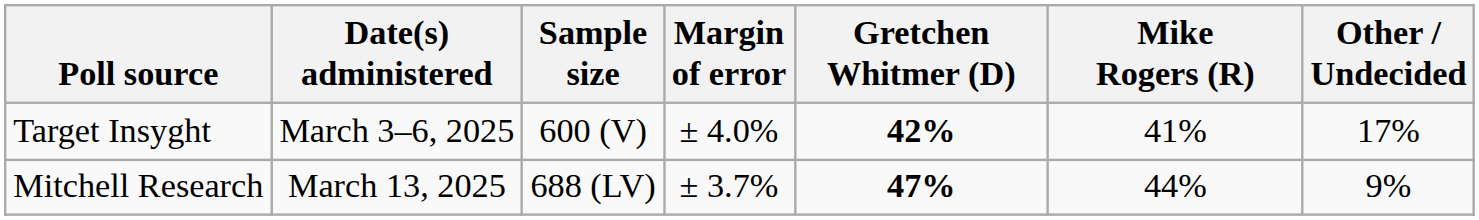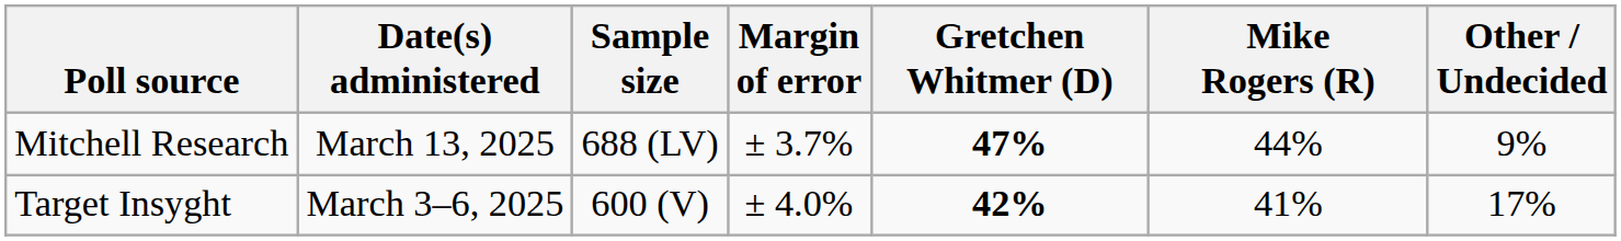 <table class="wikitable" style="font-size:90%;text-align:center;">
 <tr valign=bottom>
 <th>Poll source</th>
 <th>Date(s)<br>administered</th>
 <th>Sample<br>size</th>
 <th>Margin<br>of error</th>
 <th style="width:100px;">Gretchen<br>Whitmer (D)</th>
 <th style="width:100px;">Mike<br>Rogers (R)</th>
 <th>Other /<br>Undecided</th>
 </tr>
 <tr>
+<td style="text-align:left;">Mitchell Research</td>
+<td>March 13, 2025</td>
+<td>688 (LV)</td>
+<td>± 3.7%</td>
+<td><strong>47%</strong></td>
+<td>44%</td>
+<td>9%</td>
+</tr>
+<tr>
 <td style="text-align:left;">Target Insyght</td>
 <td>March 3–6, 2025</td>
 <td>600 (V)</td>
 <td>± 4.0%</td>
 <td><strong>42%</strong></td>
 <td>41%</td>
 <td>17%</td>
 </tr>
-<tr>
-<td style="text-align:left;">Mitchell Research</td>
-<td>March 13, 2025</td>
-<td>688 (LV)</td>
-<td>± 3.7%</td>
-<td><strong>47%</strong></td>
-<td>44%</td>
-<td>9%</td>
-</tr>
 </table>
